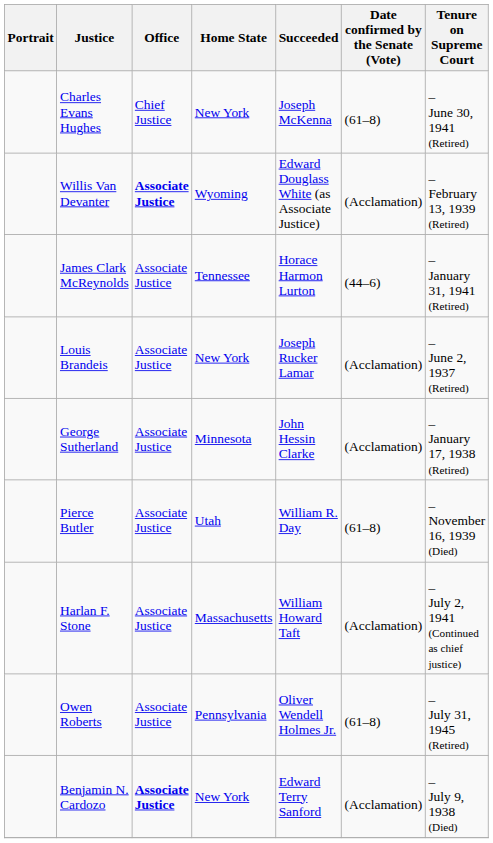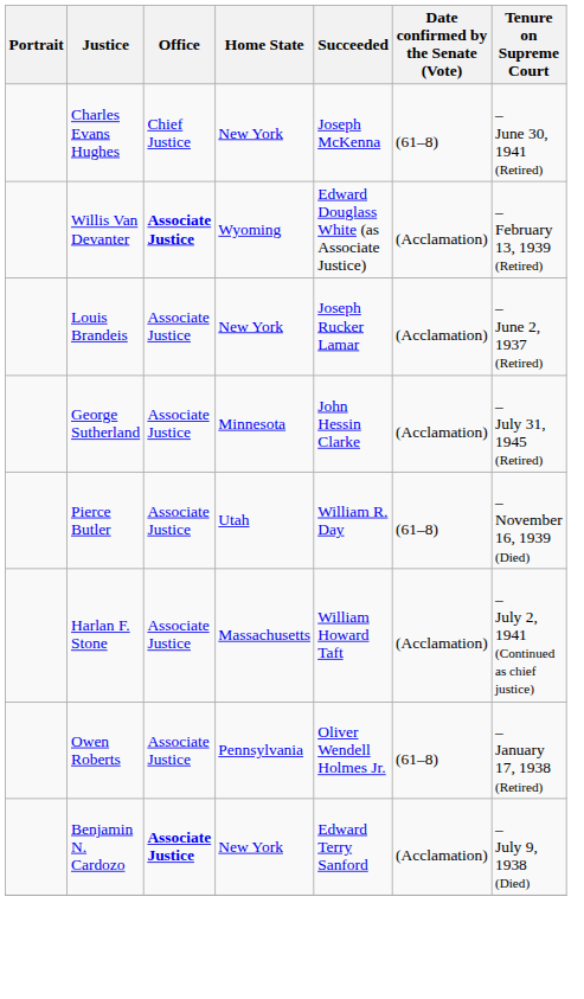 <table class="wikitable sortable">
 <tr>
 <th scope="col" style="width: 10px;">Portrait</th>
 <th scope="col" style="width: 10px;">Justice</th>
 <th scope="col" style="width: 10px;">Office</th>
 <th scope="col" style="width: 10px;">Home State</th>
 <th scope="col" style="width: 10px;">Succeeded</th>
 <th scope="col" style="width: 10px;">Date confirmed by the Senate<br>(Vote)</th>
 <th scope="col" style="width: 10px;">Tenure on Supreme Court</th>
 </tr>
 <tr>
 <td></td>
 <td><a href='#'>Charles Evans Hughes</a></td>
 <td><a href='#'>Chief Justice</a></td>
 <td><a href='#'>New York</a></td>
 <td><a href='#'>Joseph McKenna</a></td>
 <td><br>(61–8)</td>
 <td><br>–<br>June 30, 1941<br><small>(Retired)</small></td>
 </tr>
 <tr>
 <td></td>
 <td><a href='#'>Willis Van Devanter</a></td>
 <td><strong><a href='#'>Associate Justice</a></strong></td>
 <td><a href='#'>Wyoming</a></td>
 <td><a href='#'>Edward Douglass White</a> (as Associate Justice)</td>
 <td><br>(Acclamation)</td>
 <td><br>–<br>February 13, 1939<br><small>(Retired)</small></td>
 </tr>
 <tr>
 <td></td>
-<td><a href='#'>James Clark McReynolds</a></td>
-<td><a href='#'>Associate Justice</a></td>
-<td><a href='#'>Tennessee</a></td>
-<td><a href='#'>Horace Harmon Lurton</a></td>
-<td><br>(44–6)</td>
-<td><br>–<br>January 31, 1941<br><small>(Retired)</small></td>
-</tr>
-<tr>
-<td></td>
 <td><a href='#'>Louis Brandeis</a></td>
 <td><a href='#'>Associate Justice</a></td>
 <td><a href='#'>New York</a></td>
 <td><a href='#'>Joseph Rucker Lamar</a></td>
 <td><br>(Acclamation)</td>
 <td><br>–<br>June 2, 1937<br><small>(Retired)</small></td>
 </tr>
 <tr>
 <td></td>
 <td><a href='#'>George Sutherland</a></td>
 <td><a href='#'>Associate Justice</a></td>
 <td><a href='#'>Minnesota</a></td>
 <td><a href='#'>John Hessin Clarke</a></td>
 <td><br>(Acclamation)</td>
-<td><br>–<br>January 17, 1938<br><small>(Retired)</small></td>
+<td><br>–<br>July 31, 1945<br><small>(Retired)</small></td>
 </tr>
 <tr>
 <td></td>
 <td><a href='#'>Pierce Butler</a></td>
 <td><a href='#'>Associate Justice</a></td>
 <td><a href='#'>Utah</a></td>
 <td><a href='#'>William R. Day</a></td>
 <td><br>(61–8)</td>
 <td><br>–<br>November 16, 1939<br><small>(Died)</small></td>
 </tr>
 <tr>
 <td></td>
 <td><a href='#'>Harlan F. Stone</a></td>
 <td><a href='#'>Associate Justice</a></td>
 <td><a href='#'>Massachusetts</a></td>
 <td><a href='#'>William Howard Taft</a></td>
 <td><br>(Acclamation)</td>
 <td><br>–<br>July 2, 1941<br><small>(Continued as chief justice)</small></td>
 </tr>
 <tr>
 <td></td>
 <td><a href='#'>Owen Roberts</a></td>
 <td><a href='#'>Associate Justice</a></td>
 <td><a href='#'>Pennsylvania</a></td>
 <td><a href='#'>Oliver Wendell Holmes Jr.</a></td>
 <td><br>(61–8)</td>
-<td><br>–<br>July 31, 1945<br><small>(Retired)</small></td>
+<td><br>–<br>January 17, 1938<br><small>(Retired)</small></td>
 </tr>
 <tr>
 <td></td>
 <td><a href='#'>Benjamin N. Cardozo</a></td>
 <td><strong><a href='#'>Associate Justice</a></strong></td>
 <td><a href='#'>New York</a></td>
 <td><a href='#'>Edward Terry Sanford</a></td>
 <td><br>(Acclamation)</td>
 <td><br>–<br>July 9, 1938<br><small>(Died)</small></td>
 </tr>
 <tr>
 </tr>
 </table>
